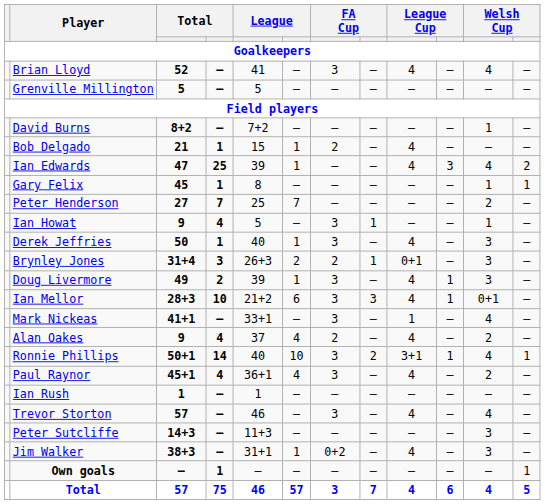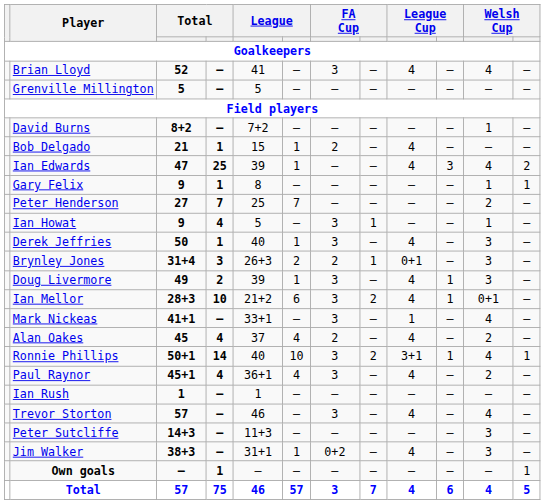 <table class="wikitable"  style="text-align:center;">
 <tr>
 <th rowspan="2" style="font-size:80%;"></th>
 <th rowspan="2">Player</th>
 <th colspan="2">Total</th>
 <th colspan="2"><a href='#'>League</a></th>
 <th colspan="2"><a href='#'>FA<br>Cup</a></th>
 <th colspan="2"><a href='#'>League<br>Cup</a></th>
 <th colspan="2"><a href='#'>Welsh<br>Cup</a></th>
 </tr>
 <tr>
 <th style="width: 50px; font-size:80%;"></th>
 <th style="width: 25px; font-size:80%;"></th>
 <th style="width: 50px; font-size:80%;"></th>
 <th style="width: 25px; font-size:80%;"></th>
 <th style="width: 50px; font-size:80%;"></th>
 <th style="width: 25px; font-size:80%;"></th>
 <th style="width: 50px; font-size:80%;"></th>
 <th style="width: 25px; font-size:80%;"></th>
 <th style="width: 50px; font-size:80%;"></th>
 <th style="width: 25px; font-size:80%;"></th>
 </tr>
 <tr>
 <td colspan="12" style="background:white; color:blue; text-align:center;"><strong>Goalkeepers</strong></td>
 </tr>
 <tr>
 <td></td>
 <td style="text-align:left;"><a href='#'>Brian Lloyd</a></td>
 <td><strong>52</strong></td>
 <td><strong>–</strong></td>
 <td>41</td>
 <td>–</td>
 <td>3</td>
 <td>–</td>
 <td>4</td>
 <td>–</td>
 <td>4</td>
 <td>–</td>
 </tr>
 <tr>
 <td></td>
 <td style="text-align:left;"><a href='#'>Grenville Millington</a></td>
 <td><strong>5</strong></td>
 <td><strong>–</strong></td>
 <td>5</td>
 <td>–</td>
 <td>–</td>
 <td>–</td>
 <td>–</td>
 <td>–</td>
 <td>–</td>
 <td>–</td>
 </tr>
 <tr>
 <td colspan="12" style="background:white; color:blue; text-align:center;"><strong>Field players</strong></td>
 </tr>
 <tr>
 <td></td>
 <td style="text-align:left;"><a href='#'>David Burns</a></td>
 <td><strong>8+2</strong></td>
 <td><strong>–</strong></td>
 <td>7+2</td>
 <td>–</td>
 <td>–</td>
 <td>–</td>
 <td>–</td>
 <td>–</td>
 <td>1</td>
 <td>–</td>
 </tr>
 <tr>
 <td></td>
 <td style="text-align:left;"><a href='#'>Bob Delgado</a></td>
 <td><strong>21</strong></td>
 <td><strong>1</strong></td>
 <td>15</td>
 <td>1</td>
 <td>2</td>
 <td>–</td>
 <td>4</td>
 <td>–</td>
 <td>–</td>
 <td>–</td>
 </tr>
 <tr>
 <td></td>
 <td style="text-align:left;"><a href='#'>Ian Edwards</a></td>
 <td><strong>47</strong></td>
 <td><strong>25</strong></td>
 <td>39</td>
 <td>1</td>
 <td>–</td>
 <td>–</td>
 <td>4</td>
 <td>3</td>
 <td>4</td>
 <td>2</td>
 </tr>
 <tr>
 <td></td>
 <td style="text-align:left;"><a href='#'>Gary Felix</a></td>
-<td><strong>45</strong></td>
+<td><strong>9</strong></td>
 <td><strong>1</strong></td>
 <td>8</td>
 <td>–</td>
 <td>–</td>
 <td>–</td>
 <td>–</td>
 <td>–</td>
 <td>1</td>
 <td>1</td>
 </tr>
 <tr>
 <td></td>
 <td style="text-align:left;"><a href='#'>Peter Henderson</a></td>
 <td><strong>27</strong></td>
 <td><strong>7</strong></td>
 <td>25</td>
 <td>7</td>
 <td>–</td>
 <td>–</td>
 <td>–</td>
 <td>–</td>
 <td>2</td>
 <td>–</td>
 </tr>
 <tr>
 <td></td>
 <td style="text-align:left;"><a href='#'>Ian Howat</a></td>
 <td><strong>9</strong></td>
 <td><strong>4</strong></td>
 <td>5</td>
 <td>–</td>
 <td>3</td>
 <td>1</td>
 <td>–</td>
 <td>–</td>
 <td>1</td>
 <td>–</td>
 </tr>
 <tr>
 <td></td>
 <td style="text-align:left;"><a href='#'>Derek Jeffries</a></td>
 <td><strong>50</strong></td>
 <td><strong>1</strong></td>
 <td>40</td>
 <td>1</td>
 <td>3</td>
 <td>–</td>
 <td>4</td>
 <td>–</td>
 <td>3</td>
 <td>–</td>
 </tr>
 <tr>
 <td></td>
 <td style="text-align:left;"><a href='#'>Brynley Jones</a></td>
 <td><strong>31+4</strong></td>
 <td><strong>3</strong></td>
 <td>26+3</td>
 <td>2</td>
 <td>2</td>
 <td>1</td>
 <td>0+1</td>
 <td>–</td>
 <td>3</td>
 <td>–</td>
 </tr>
 <tr>
 <td></td>
 <td style="text-align:left;"><a href='#'>Doug Livermore</a></td>
 <td><strong>49</strong></td>
 <td><strong>2</strong></td>
 <td>39</td>
 <td>1</td>
 <td>3</td>
 <td>–</td>
 <td>4</td>
 <td>1</td>
 <td>3</td>
 <td>–</td>
 </tr>
 <tr>
 <td></td>
 <td style="text-align:left;"><a href='#'>Ian Mellor</a></td>
 <td><strong>28+3</strong></td>
 <td><strong>10</strong></td>
 <td>21+2</td>
 <td>6</td>
 <td>3</td>
-<td>3</td>
+<td>2</td>
 <td>4</td>
 <td>1</td>
 <td>0+1</td>
 <td>–</td>
 </tr>
 <tr>
 <td></td>
 <td style="text-align:left;"><a href='#'>Mark Nickeas</a></td>
 <td><strong>41+1</strong></td>
 <td><strong>–</strong></td>
 <td>33+1</td>
 <td>–</td>
 <td>3</td>
 <td>–</td>
 <td>1</td>
 <td>–</td>
 <td>4</td>
 <td>–</td>
 </tr>
 <tr>
 <td></td>
 <td style="text-align:left;"><a href='#'>Alan Oakes</a></td>
-<td><strong>9</strong></td>
+<td><strong>45</strong></td>
 <td><strong>4</strong></td>
 <td>37</td>
 <td>4</td>
 <td>2</td>
 <td>–</td>
 <td>4</td>
 <td>–</td>
 <td>2</td>
 <td>–</td>
 </tr>
 <tr>
 <td></td>
 <td style="text-align:left;"><a href='#'>Ronnie Phillips</a></td>
 <td><strong>50+1</strong></td>
 <td><strong>14</strong></td>
 <td>40</td>
 <td>10</td>
 <td>3</td>
 <td>2</td>
 <td>3+1</td>
 <td>1</td>
 <td>4</td>
 <td>1</td>
 </tr>
 <tr>
 <td></td>
 <td style="text-align:left;"><a href='#'>Paul Raynor</a></td>
 <td><strong>45+1</strong></td>
 <td><strong>4</strong></td>
 <td>36+1</td>
 <td>4</td>
 <td>3</td>
 <td>–</td>
 <td>4</td>
 <td>–</td>
 <td>2</td>
 <td>–</td>
 </tr>
 <tr>
 <td></td>
 <td style="text-align:left;"><a href='#'>Ian Rush</a></td>
 <td><strong>1</strong></td>
 <td><strong>–</strong></td>
 <td>1</td>
 <td>–</td>
 <td>–</td>
 <td>–</td>
 <td>–</td>
 <td>–</td>
 <td>–</td>
 <td>–</td>
 </tr>
 <tr>
 <td></td>
 <td style="text-align:left;"><a href='#'>Trevor Storton</a></td>
 <td><strong>57</strong></td>
 <td><strong>–</strong></td>
 <td>46</td>
 <td>–</td>
 <td>3</td>
 <td>–</td>
 <td>4</td>
 <td>–</td>
 <td>4</td>
 <td>–</td>
 </tr>
 <tr>
 <td></td>
 <td style="text-align:left;"><a href='#'>Peter Sutcliffe</a></td>
 <td><strong>14+3</strong></td>
 <td><strong>–</strong></td>
 <td>11+3</td>
 <td>–</td>
 <td>–</td>
 <td>–</td>
 <td>–</td>
 <td>–</td>
 <td>3</td>
 <td>–</td>
 </tr>
 <tr>
 <td></td>
 <td style="text-align:left;"><a href='#'>Jim Walker</a></td>
 <td><strong>38+3</strong></td>
 <td><strong>–</strong></td>
 <td>31+1</td>
 <td>1</td>
 <td>0+2</td>
 <td>–</td>
 <td>4</td>
 <td>–</td>
 <td>3</td>
 <td>–</td>
 </tr>
 <tr>
 <td></td>
 <td><strong>Own goals</strong></td>
 <td><strong>–</strong></td>
 <td><strong>1</strong></td>
 <td>–</td>
 <td>–</td>
 <td>–</td>
 <td>–</td>
 <td>–</td>
 <td>–</td>
 <td>–</td>
 <td>1</td>
 </tr>
 <tr style="background:white; color:blue; text-align:center;">
 <td></td>
 <td><strong>Total</strong></td>
 <td><strong>57</strong></td>
 <td><strong>75</strong></td>
 <td><strong>46</strong></td>
 <td><strong>57</strong></td>
 <td><strong>3</strong></td>
 <td><strong>7</strong></td>
 <td><strong>4</strong></td>
 <td><strong>6</strong></td>
 <td><strong>4</strong></td>
 <td><strong>5</strong></td>
 </tr>
 </table>
